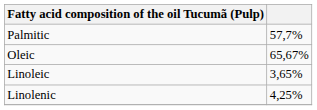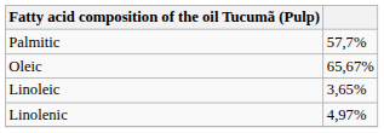 <table class="wikitable">
 <tr>
 <th>Fatty acid composition of the oil Tucumã (Pulp)</th>
 <th></th>
 </tr>
 <tr>
 <td>Palmitic</td>
 <td>57,7%</td>
 </tr>
 <tr>
 <td>Oleic</td>
 <td>65,67%</td>
 </tr>
 <tr>
 <td>Linoleic</td>
 <td>3,65%</td>
 </tr>
 <tr>
 <td>Linolenic</td>
-<td>4,25%</td>
+<td>4,97%</td>
 </tr>
 <tr>
 </tr>
 </table>
